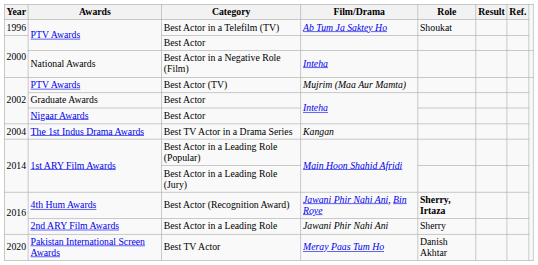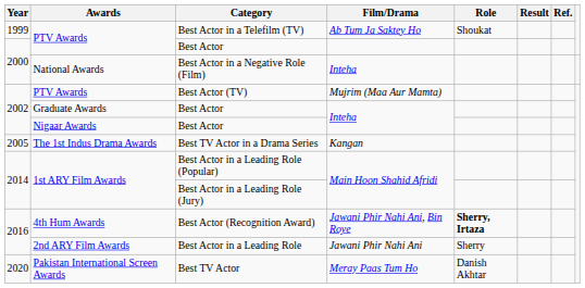 <table class="wikitable plainrowsheader sortable">
 <tr>
 <th>Year</th>
 <th>Awards</th>
 <th>Category</th>
 <th>Film/Drama</th>
 <th>Role</th>
 <th>Result</th>
 <th>Ref.</th>
 </tr>
 <tr>
-<td>1996</td>
+<td>1999</td>
 <td rowspan="2"><a href='#'>PTV Awards</a></td>
 <td>Best Actor in a Telefilm (TV)</td>
 <td><em><a href='#'>Ab Tum Ja Saktey Ho</a></em></td>
 <td>Shoukat</td>
 <td></td>
 <td></td>
 </tr>
 <tr>
 <td rowspan="2">2000</td>
 <td>Best Actor</td>
 <td></td>
 <td></td>
 <td></td>
 <td></td>
 </tr>
 <tr>
 <td>National Awards</td>
 <td>Best Actor in a Negative Role (Film)</td>
 <td><em><a href='#'>Inteha</a></em></td>
 <td></td>
 <td></td>
 <td></td>
 <td></td>
 </tr>
 <tr>
 <td rowspan="3">2002</td>
 <td><a href='#'>PTV Awards</a></td>
 <td>Best Actor (TV)</td>
 <td><em>Mujrim (Maa Aur Mamta)</em></td>
 <td></td>
 <td></td>
 <td></td>
 </tr>
 <tr>
 <td>Graduate Awards</td>
 <td>Best Actor</td>
 <td rowspan="2"><em><a href='#'>Inteha</a></em></td>
 <td></td>
 <td></td>
 <td></td>
 </tr>
 <tr>
 <td><a href='#'>Nigaar Awards</a></td>
 <td>Best Actor</td>
 <td></td>
 <td></td>
 <td></td>
 </tr>
 <tr>
-<td>2004</td>
+<td>2005</td>
 <td><a href='#'>The 1st Indus Drama Awards</a></td>
 <td>Best TV Actor in a Drama Series</td>
 <td><em>Kangan</em></td>
 <td></td>
 <td></td>
 <td></td>
 </tr>
 <tr>
 <td rowspan="2">2014</td>
 <td rowspan="2"><a href='#'>1st ARY Film Awards</a></td>
 <td>Best Actor in a Leading Role (Popular)</td>
 <td rowspan="2"><em><a href='#'>Main Hoon Shahid Afridi</a></em></td>
 <td></td>
 <td></td>
 <td></td>
 </tr>
 <tr>
 <td>Best Actor in a Leading Role (Jury)</td>
 <td></td>
 <td></td>
 <td></td>
 </tr>
 <tr>
 <td rowspan="2">2016</td>
 <td><a href='#'>4th Hum Awards</a></td>
 <td>Best Actor (Recognition Award)</td>
 <td><em><a href='#'>Jawani Phir Nahi Ani</a>, <a href='#'>Bin Roye</a></em></td>
 <td><strong>Sherry, Irtaza</strong></td>
 <td></td>
 <td></td>
 </tr>
 <tr>
 <td><a href='#'>2nd ARY Film Awards</a></td>
 <td>Best Actor in a Leading Role</td>
 <td><em>Jawani Phir Nahi Ani</em></td>
 <td>Sherry</td>
 <td></td>
 <td></td>
 </tr>
 <tr>
 <td rowspan="3">2020</td>
 <td><a href='#'>Pakistan International Screen Awards</a></td>
 <td>Best TV Actor</td>
 <td rowspan="3"><em><a href='#'>Meray Paas Tum Ho</a></em></td>
 <td rowspan="3">Danish Akhtar</td>
 <td></td>
 <td></td>
 </tr>
 </table>
